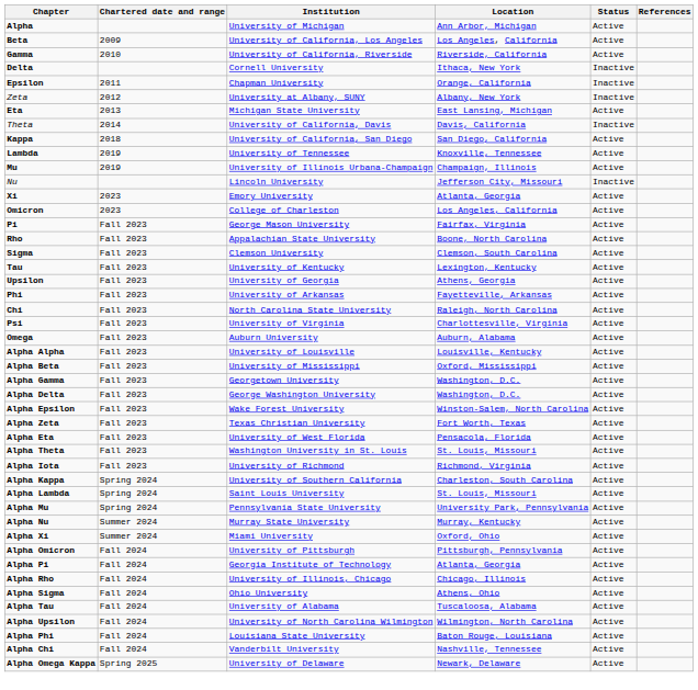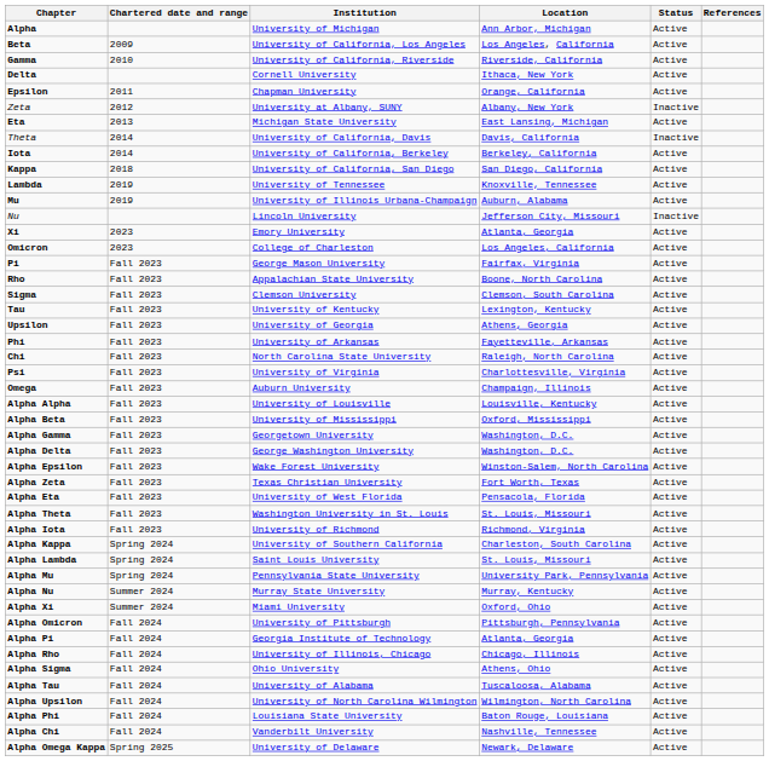 <table class="wikitable sortable">
 <tr>
 <th>Chapter</th>
 <th>Chartered date and range</th>
 <th>Institution</th>
 <th>Location</th>
 <th>Status</th>
 <th>References</th>
 </tr>
 <tr>
 <td><strong>Alpha</strong></td>
 <td></td>
 <td><a href='#'>University of Michigan</a></td>
 <td><a href='#'>Ann Arbor, Michigan</a></td>
 <td>Active</td>
 <td></td>
 </tr>
 <tr>
 <td><strong>Beta</strong></td>
 <td>2009</td>
 <td><a href='#'>University of California, Los Angeles</a></td>
 <td><a href='#'>Los Angeles</a>, <a href='#'>California</a></td>
 <td>Active</td>
 <td></td>
 </tr>
 <tr>
 <td><strong>Gamma</strong></td>
 <td>2010</td>
 <td><a href='#'>University of California, Riverside</a></td>
 <td><a href='#'>Riverside, California</a></td>
 <td>Active</td>
 <td></td>
 </tr>
 <tr>
 <td><strong>Delta</strong></td>
 <td></td>
 <td><a href='#'>Cornell University</a></td>
 <td><a href='#'>Ithaca, New York</a></td>
-<td>Inactive</td>
+<td>Active</td>
 <td></td>
 </tr>
 <tr>
 <td><strong>Epsilon</strong></td>
 <td>2011</td>
 <td><a href='#'>Chapman University</a></td>
 <td><a href='#'>Orange, California</a></td>
-<td>Inactive</td>
+<td>Active</td>
 <td></td>
 </tr>
 <tr>
 <td><em>Zeta</em></td>
 <td>2012</td>
 <td><a href='#'>University at Albany, SUNY</a></td>
 <td><a href='#'>Albany, New York</a></td>
 <td>Inactive</td>
 <td></td>
 </tr>
 <tr>
 <td><strong>Eta</strong></td>
 <td>2013</td>
 <td><a href='#'>Michigan State University</a></td>
 <td><a href='#'>East Lansing, Michigan</a></td>
 <td>Active</td>
 <td></td>
 </tr>
 <tr>
 <td><em>Theta</em></td>
 <td>2014</td>
 <td><a href='#'>University of California, Davis</a></td>
 <td><a href='#'>Davis, California</a></td>
 <td>Inactive</td>
 <td></td>
 </tr>
 <tr>
+<td><strong>Iota</strong></td>
+<td>2014</td>
+<td><a href='#'>University of California, Berkeley</a></td>
+<td><a href='#'>Berkeley, California</a></td>
+<td>Active</td>
+<td><strong></strong></td>
+</tr>
+<tr>
 <td><strong>Kappa</strong></td>
 <td>2018</td>
 <td><a href='#'>University of California, San Diego</a></td>
 <td><a href='#'>San Diego, California</a></td>
 <td>Active</td>
 <td></td>
 </tr>
 <tr>
 <td><strong>Lambda</strong></td>
 <td>2019</td>
 <td><a href='#'>University of Tennessee</a></td>
 <td><a href='#'>Knoxville, Tennessee</a></td>
 <td>Active</td>
 <td></td>
 </tr>
 <tr>
 <td><strong>Mu</strong></td>
 <td>2019</td>
 <td><a href='#'>University of Illinois Urbana-Champaign</a></td>
-<td><a href='#'>Champaign, Illinois</a></td>
+<td><a href='#'>Auburn, Alabama</a></td>
 <td>Active</td>
 <td></td>
 </tr>
 <tr>
 <td><em>Nu</em></td>
 <td></td>
 <td><a href='#'>Lincoln University</a></td>
 <td><a href='#'>Jefferson City, Missouri</a></td>
 <td>Inactive</td>
 <td></td>
 </tr>
 <tr>
 <td><strong>Xi</strong></td>
 <td>2023</td>
 <td><a href='#'>Emory University</a></td>
 <td><a href='#'>Atlanta, Georgia</a></td>
 <td>Active</td>
 <td></td>
 </tr>
 <tr>
 <td><strong>Omicron</strong></td>
 <td>2023</td>
 <td><a href='#'>College of Charleston</a></td>
 <td><a href='#'>Los Angeles, California</a></td>
 <td>Active</td>
 <td></td>
 </tr>
 <tr>
 <td><strong>Pi</strong></td>
 <td>Fall 2023</td>
 <td><a href='#'>George Mason University</a></td>
 <td><a href='#'>Fairfax, Virginia</a></td>
 <td>Active</td>
 <td></td>
 </tr>
 <tr>
 <td><strong>Rho</strong></td>
 <td>Fall 2023</td>
 <td><a href='#'>Appalachian State University</a></td>
 <td><a href='#'>Boone, North Carolina</a></td>
 <td>Active</td>
 <td></td>
 </tr>
 <tr>
 <td><strong>Sigma</strong></td>
 <td>Fall 2023</td>
 <td><a href='#'>Clemson University</a></td>
 <td><a href='#'>Clemson, South Carolina</a></td>
 <td>Active</td>
 <td></td>
 </tr>
 <tr>
 <td><strong>Tau</strong></td>
 <td>Fall 2023</td>
 <td><a href='#'>University of Kentucky</a></td>
 <td><a href='#'>Lexington, Kentucky</a></td>
 <td>Active</td>
 <td></td>
 </tr>
 <tr>
 <td><strong>Upsilon</strong></td>
 <td>Fall 2023</td>
 <td><a href='#'>University of Georgia</a></td>
 <td><a href='#'>Athens, Georgia</a></td>
 <td>Active</td>
 <td></td>
 </tr>
 <tr>
 <td><strong>Phi</strong></td>
 <td>Fall 2023</td>
 <td><a href='#'>University of Arkansas</a></td>
 <td><a href='#'>Fayetteville, Arkansas</a></td>
 <td>Active</td>
 <td></td>
 </tr>
 <tr>
 <td><strong>Chi</strong></td>
 <td>Fall 2023</td>
 <td><a href='#'>North Carolina State University</a></td>
 <td><a href='#'>Raleigh, North Carolina</a></td>
 <td>Active</td>
 <td></td>
 </tr>
 <tr>
 <td><strong>Psi</strong></td>
 <td>Fall 2023</td>
 <td><a href='#'>University of Virginia</a></td>
 <td><a href='#'>Charlottesville, Virginia</a></td>
 <td>Active</td>
 <td></td>
 </tr>
 <tr>
 <td><strong>Omega</strong></td>
 <td>Fall 2023</td>
 <td><a href='#'>Auburn University</a></td>
-<td><a href='#'>Auburn, Alabama</a></td>
+<td><a href='#'>Champaign, Illinois</a></td>
 <td>Active</td>
 <td></td>
 </tr>
 <tr>
 <td><strong>Alpha Alpha</strong></td>
 <td>Fall 2023</td>
 <td><a href='#'>University of Louisville</a></td>
 <td><a href='#'>Louisville, Kentucky</a></td>
 <td>Active</td>
 <td></td>
 </tr>
 <tr>
 <td><strong>Alpha Beta</strong></td>
 <td>Fall 2023</td>
 <td><a href='#'>University of Mississippi</a></td>
 <td><a href='#'>Oxford, Mississippi</a></td>
 <td>Active</td>
 <td></td>
 </tr>
 <tr>
 <td><strong>Alpha Gamma</strong></td>
 <td>Fall 2023</td>
 <td><a href='#'>Georgetown University</a></td>
 <td><a href='#'>Washington, D.C.</a></td>
 <td>Active</td>
 <td></td>
 </tr>
 <tr>
 <td><strong>Alpha Delta</strong></td>
 <td>Fall 2023</td>
 <td><a href='#'>George Washington University</a></td>
 <td><a href='#'>Washington, D.C.</a></td>
 <td>Active</td>
 <td></td>
 </tr>
 <tr>
 <td><strong>Alpha Epsilon</strong></td>
 <td>Fall 2023</td>
 <td><a href='#'>Wake Forest University</a></td>
 <td><a href='#'>Winston-Salem, North Carolina</a></td>
 <td>Active</td>
 <td></td>
 </tr>
 <tr>
 <td><strong>Alpha Zeta</strong></td>
 <td>Fall 2023</td>
 <td><a href='#'>Texas Christian University</a></td>
 <td><a href='#'>Fort Worth, Texas</a></td>
 <td>Active</td>
 <td></td>
 </tr>
 <tr>
 <td><strong>Alpha Eta</strong></td>
 <td>Fall 2023</td>
 <td><a href='#'>University of West Florida</a></td>
 <td><a href='#'>Pensacola, Florida</a></td>
 <td>Active</td>
 <td></td>
 </tr>
 <tr>
 <td><strong>Alpha Theta</strong></td>
 <td>Fall 2023</td>
 <td><a href='#'>Washington University in St. Louis</a></td>
 <td><a href='#'>St. Louis, Missouri</a></td>
 <td>Active</td>
 <td></td>
 </tr>
 <tr>
 <td><strong>Alpha Iota</strong></td>
 <td>Fall 2023</td>
 <td><a href='#'>University of Richmond</a></td>
 <td><a href='#'>Richmond, Virginia</a></td>
 <td>Active</td>
 <td></td>
 </tr>
 <tr>
 <td><strong>Alpha Kappa</strong></td>
 <td>Spring 2024</td>
 <td><a href='#'>University of Southern California</a></td>
 <td><a href='#'>Charleston, South Carolina</a></td>
 <td>Active</td>
 <td></td>
 </tr>
 <tr>
 <td><strong>Alpha Lambda</strong></td>
 <td>Spring 2024</td>
 <td><a href='#'>Saint Louis University</a></td>
 <td><a href='#'>St. Louis, Missouri</a></td>
 <td>Active</td>
 <td></td>
 </tr>
 <tr>
 <td><strong>Alpha Mu</strong></td>
 <td>Spring 2024</td>
 <td><a href='#'>Pennsylvania State University</a></td>
 <td><a href='#'>University Park, Pennsylvania</a></td>
 <td>Active</td>
 <td></td>
 </tr>
 <tr>
 <td><strong>Alpha Nu</strong></td>
 <td>Summer 2024</td>
 <td><a href='#'>Murray State University</a></td>
 <td><a href='#'>Murray, Kentucky</a></td>
 <td>Active</td>
 <td></td>
 </tr>
 <tr>
 <td><strong>Alpha Xi</strong></td>
 <td>Summer 2024</td>
 <td><a href='#'>Miami University</a></td>
 <td><a href='#'>Oxford, Ohio</a></td>
 <td>Active</td>
 <td></td>
 </tr>
 <tr>
 <td><strong>Alpha Omicron</strong></td>
 <td>Fall 2024</td>
 <td><a href='#'>University of Pittsburgh</a></td>
 <td><a href='#'>Pittsburgh, Pennsylvania</a></td>
 <td>Active</td>
 <td></td>
 </tr>
 <tr>
 <td><strong>Alpha Pi</strong></td>
 <td>Fall 2024</td>
 <td><a href='#'>Georgia Institute of Technology</a></td>
 <td><a href='#'>Atlanta, Georgia</a></td>
 <td>Active</td>
 <td></td>
 </tr>
 <tr>
 <td><strong>Alpha Rho</strong></td>
 <td>Fall 2024</td>
 <td><a href='#'>University of Illinois, Chicago</a></td>
 <td><a href='#'>Chicago, Illinois</a></td>
 <td>Active</td>
 <td></td>
 </tr>
 <tr>
 <td><strong>Alpha Sigma</strong></td>
 <td>Fall 2024</td>
 <td><a href='#'>Ohio University</a></td>
 <td><a href='#'>Athens, Ohio</a></td>
 <td>Active</td>
 <td></td>
 </tr>
 <tr>
 <td><strong>Alpha Tau</strong></td>
 <td>Fall 2024</td>
 <td><a href='#'>University of Alabama</a></td>
 <td><a href='#'>Tuscaloosa, Alabama</a></td>
 <td>Active</td>
 <td></td>
 </tr>
 <tr>
 <td><strong>Alpha Upsilon</strong></td>
 <td>Fall 2024</td>
 <td><a href='#'>University of North Carolina Wilmington</a></td>
 <td><a href='#'>Wilmington, North Carolina</a></td>
 <td>Active</td>
 <td></td>
 </tr>
 <tr>
 <td><strong>Alpha Phi</strong></td>
 <td>Fall 2024</td>
 <td><a href='#'>Louisiana State University</a></td>
 <td><a href='#'>Baton Rouge, Louisiana</a></td>
 <td>Active</td>
 <td></td>
 </tr>
 <tr>
 <td><strong>Alpha Chi</strong></td>
 <td>Fall 2024</td>
 <td><a href='#'>Vanderbilt University</a></td>
 <td><a href='#'>Nashville, Tennessee</a></td>
 <td>Active</td>
 <td></td>
 </tr>
 <tr>
 <td><strong>Alpha Omega Kappa</strong></td>
 <td>Spring 2025</td>
 <td><a href='#'>University of Delaware</a></td>
 <td><a href='#'>Newark, Delaware</a></td>
 <td>Active</td>
 <td></td>
 </tr>
 </table>
